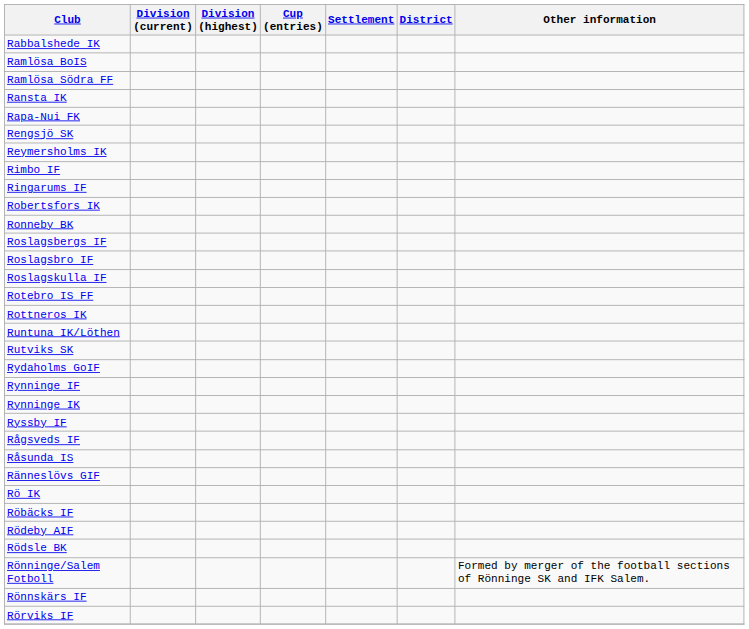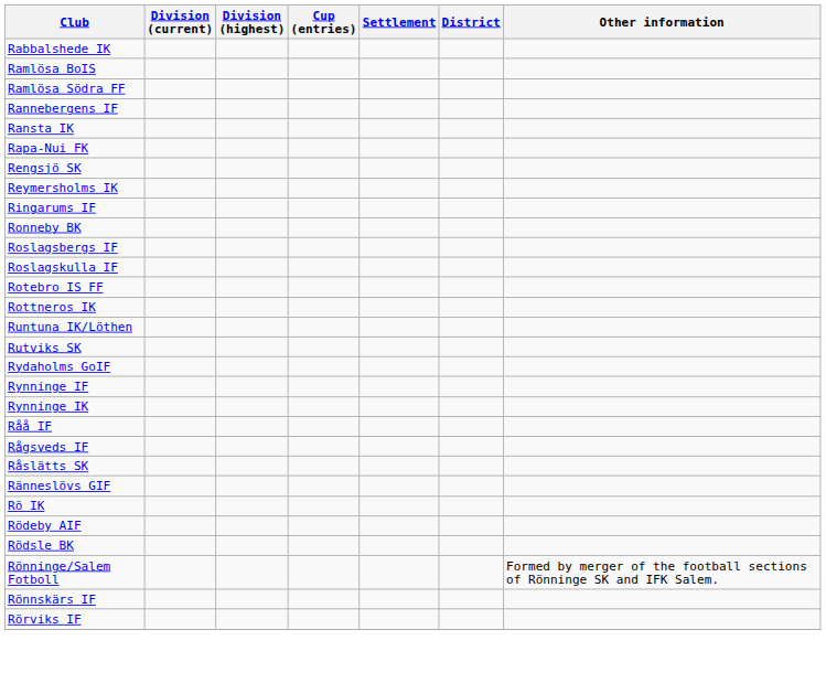 <table class="wikitable" style="text-align:left">
 <tr>
 <th style= width="180px"><a href='#'>Club</a></th>
 <th style= width="80px"><a href='#'>Division</a><br> (current)</th>
 <th style= width="80px"><a href='#'>Division</a><br> (highest)</th>
 <th style= width="60px"><a href='#'>Cup</a><br> (entries)</th>
 <th style= width="110px"><a href='#'>Settlement</a></th>
 <th style= width="110px"><a href='#'>District</a></th>
 <th style= width="230px">Other information</th>
 </tr>
 <tr>
 <td><a href='#'>Rabbalshede IK</a></td>
 <td></td>
 <td></td>
 <td></td>
 <td></td>
 <td></td>
 <td></td>
 </tr>
 <tr>
 <td><a href='#'>Ramlösa BoIS</a></td>
 <td></td>
 <td></td>
 <td></td>
 <td></td>
 <td></td>
 <td></td>
 </tr>
 <tr>
 <td><a href='#'>Ramlösa Södra FF</a></td>
+<td></td>
+<td></td>
+<td></td>
+<td></td>
+<td></td>
+<td></td>
+</tr>
+<tr>
+<td><a href='#'>Rannebergens IF</a></td>
 <td></td>
 <td></td>
 <td></td>
 <td></td>
 <td></td>
 <td></td>
 </tr>
 <tr>
 <td><a href='#'>Ransta IK</a></td>
 <td></td>
 <td></td>
 <td></td>
 <td></td>
 <td></td>
 <td></td>
 </tr>
 <tr>
 <td><a href='#'>Rapa-Nui FK</a></td>
 <td></td>
 <td></td>
 <td></td>
 <td></td>
 <td></td>
 <td></td>
 </tr>
 <tr>
 <td><a href='#'>Rengsjö SK</a></td>
 <td></td>
 <td></td>
 <td></td>
 <td></td>
 <td></td>
 <td></td>
 </tr>
 <tr>
 <td><a href='#'>Reymersholms IK</a></td>
 <td></td>
 <td></td>
 <td></td>
 <td></td>
 <td></td>
 <td></td>
 </tr>
 <tr>
-<td><a href='#'>Rimbo IF</a></td>
-<td></td>
-<td></td>
-<td></td>
-<td></td>
-<td></td>
-<td></td>
-</tr>
-<tr>
 <td><a href='#'>Ringarums IF</a></td>
-<td></td>
-<td></td>
-<td></td>
-<td></td>
-<td></td>
-<td></td>
-</tr>
-<tr>
-<td><a href='#'>Robertsfors IK</a></td>
 <td></td>
 <td></td>
 <td></td>
 <td></td>
 <td></td>
 <td></td>
 </tr>
 <tr>
 <td><a href='#'>Ronneby BK</a></td>
 <td></td>
 <td></td>
 <td></td>
 <td></td>
 <td></td>
 <td></td>
 </tr>
 <tr>
 <td><a href='#'>Roslagsbergs IF</a></td>
-<td></td>
-<td></td>
-<td></td>
-<td></td>
-<td></td>
-<td></td>
-</tr>
-<tr>
-<td><a href='#'>Roslagsbro IF</a></td>
 <td></td>
 <td></td>
 <td></td>
 <td></td>
 <td></td>
 <td></td>
 </tr>
 <tr>
 <td><a href='#'>Roslagskulla IF</a></td>
 <td></td>
 <td></td>
 <td></td>
 <td></td>
 <td></td>
 <td></td>
 </tr>
 <tr>
 <td><a href='#'>Rotebro IS FF</a></td>
 <td></td>
 <td></td>
 <td></td>
 <td></td>
 <td></td>
 <td></td>
 </tr>
 <tr>
 <td><a href='#'>Rottneros IK</a></td>
 <td></td>
 <td></td>
 <td></td>
 <td></td>
 <td></td>
 <td></td>
 </tr>
 <tr>
 <td><a href='#'>Runtuna IK/Löthen</a></td>
 <td></td>
 <td></td>
 <td></td>
 <td></td>
 <td></td>
 <td></td>
 </tr>
 <tr>
 <td><a href='#'>Rutviks SK</a></td>
 <td></td>
 <td></td>
 <td></td>
 <td></td>
 <td></td>
 <td></td>
 </tr>
 <tr>
 <td><a href='#'>Rydaholms GoIF</a></td>
 <td></td>
 <td></td>
 <td></td>
 <td></td>
 <td></td>
 <td></td>
 </tr>
 <tr>
 <td><a href='#'>Rynninge IF</a></td>
 <td></td>
 <td></td>
 <td></td>
 <td></td>
 <td></td>
 <td></td>
 </tr>
 <tr>
 <td><a href='#'>Rynninge IK</a></td>
 <td></td>
 <td></td>
 <td></td>
 <td></td>
 <td></td>
 <td></td>
 </tr>
 <tr>
-<td><a href='#'>Ryssby IF</a></td>
+<td><a href='#'>Råå IF</a></td>
 <td></td>
 <td></td>
 <td></td>
 <td></td>
 <td></td>
 <td></td>
 </tr>
 <tr>
 <td><a href='#'>Rågsveds IF</a></td>
 <td></td>
 <td></td>
 <td></td>
 <td></td>
 <td></td>
 <td></td>
 </tr>
 <tr>
-<td><a href='#'>Råsunda IS</a></td>
+<td><a href='#'>Råslätts SK</a></td>
 <td></td>
 <td></td>
 <td></td>
 <td></td>
 <td></td>
 <td></td>
 </tr>
 <tr>
 <td><a href='#'>Ränneslövs GIF</a></td>
 <td></td>
 <td></td>
 <td></td>
 <td></td>
 <td></td>
 <td></td>
 </tr>
 <tr>
 <td><a href='#'>Rö IK</a></td>
-<td></td>
-<td></td>
-<td></td>
-<td></td>
-<td></td>
-<td></td>
-</tr>
-<tr>
-<td><a href='#'>Röbäcks IF</a></td>
 <td></td>
 <td></td>
 <td></td>
 <td></td>
 <td></td>
 <td></td>
 </tr>
 <tr>
 <td><a href='#'>Rödeby AIF</a></td>
 <td></td>
 <td></td>
 <td></td>
 <td></td>
 <td></td>
 <td></td>
 </tr>
 <tr>
 <td><a href='#'>Rödsle BK</a></td>
 <td></td>
 <td></td>
 <td></td>
 <td></td>
 <td></td>
 <td></td>
 </tr>
 <tr>
 <td><a href='#'>Rönninge/Salem Fotboll</a></td>
 <td></td>
 <td></td>
 <td></td>
 <td></td>
 <td></td>
 <td>Formed by merger of the football sections of Rönninge SK and IFK Salem.</td>
 </tr>
 <tr>
 <td><a href='#'>Rönnskärs IF</a></td>
 <td></td>
 <td></td>
 <td></td>
 <td></td>
 <td></td>
 <td></td>
 </tr>
 <tr>
 <td><a href='#'>Rörviks IF</a></td>
 <td></td>
 <td></td>
 <td></td>
 <td></td>
 <td></td>
 <td></td>
 </tr>
 <tr>
 </tr>
 </table>
